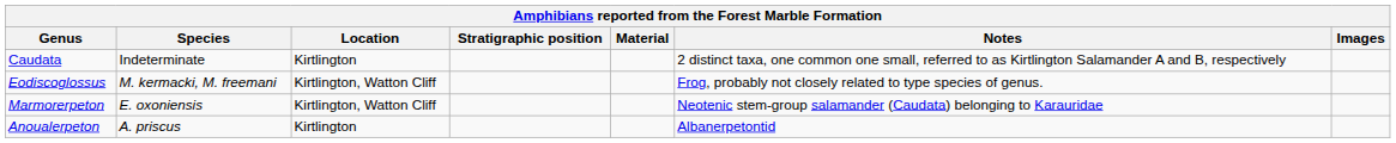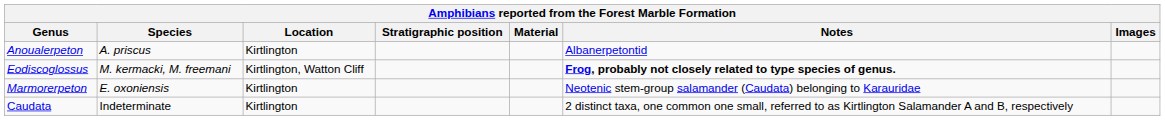 <table class="wikitable" align="center" width="100%">
 <tr>
 <th colspan="7" align="center"><strong><a href='#'>Amphibians</a> reported from the Forest Marble Formation</strong></th>
 </tr>
 <tr>
 <th>Genus</th>
 <th>Species</th>
 <th>Location</th>
 <th>Stratigraphic position</th>
 <th>Material</th>
 <th>Notes</th>
 <th>Images</th>
 </tr>
 <tr>
+<td><em><a href='#'>Anoualerpeton</a></em></td>
+<td><em>A. priscus</em></td>
+<td>Kirtlington</td>
+<td></td>
+<td></td>
+<td><a href='#'>Albanerpetontid</a></td>
+<td></td>
+</tr>
+<tr>
+<td><em><a href='#'>Eodiscoglossus</a></em></td>
+<td><em>M. kermacki,</em> <em>M. freemani</em></td>
+<td>Kirtlington, Watton Cliff</td>
+<td></td>
+<td></td>
+<td><strong><a href='#'>Frog</a>, probably not closely related to type species of genus.</strong></td>
+<td></td>
+</tr>
+<tr>
+<td><em><a href='#'>Marmorerpeton</a></em></td>
+<td><em>E. oxoniensis</em></td>
+<td>Kirtlington</td>
+<td></td>
+<td></td>
+<td><a href='#'>Neotenic</a> stem-group <a href='#'>salamander</a> (<a href='#'>Caudata</a>) belonging to <a href='#'>Karauridae</a></td>
+<td></td>
+</tr>
+<tr>
 <td><a href='#'>Caudata</a></td>
 <td>Indeterminate</td>
 <td>Kirtlington</td>
 <td></td>
 <td></td>
 <td>2 distinct taxa, one common one small, referred to as Kirtlington Salamander A and B, respectively</td>
 <td></td>
 </tr>
-<tr>
-<td><em><a href='#'>Eodiscoglossus</a></em></td>
-<td><em>M. kermacki,</em> <em>M. freemani</em></td>
-<td>Kirtlington, Watton Cliff</td>
-<td></td>
-<td></td>
-<td><a href='#'>Frog</a>, probably not closely related to type species of genus.</td>
-<td></td>
-</tr>
-<tr>
-<td><em><a href='#'>Marmorerpeton</a></em></td>
-<td><em>E. oxoniensis</em></td>
-<td>Kirtlington, Watton Cliff</td>
-<td></td>
-<td></td>
-<td><a href='#'>Neotenic</a> stem-group <a href='#'>salamander</a> (<a href='#'>Caudata</a>) belonging to <a href='#'>Karauridae</a></td>
-<td></td>
-</tr>
-<tr>
-<td><em><a href='#'>Anoualerpeton</a></em></td>
-<td><em>A. priscus</em></td>
-<td>Kirtlington</td>
-<td></td>
-<td></td>
-<td><a href='#'>Albanerpetontid</a></td>
-<td></td>
-</tr>
 </table>
